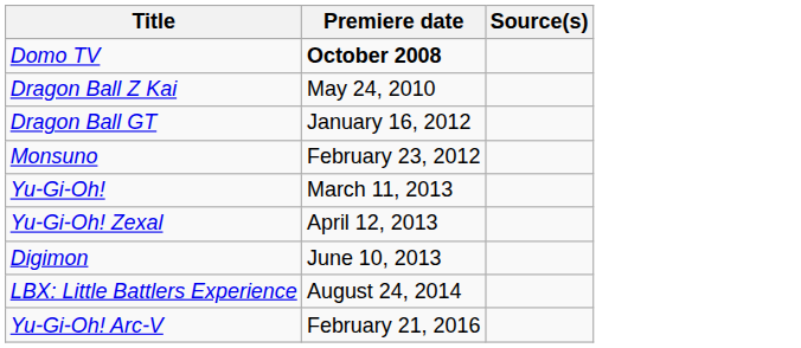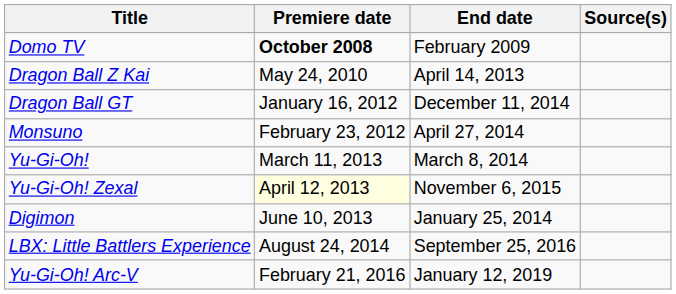 <table class="wikitable sortable">
 <tr>
 <th>Title</th>
 <th>Premiere date</th>
+<th>End date</th>
 <th>Source(s)</th>
 </tr>
 <tr>
 <td><em><a href='#'>Domo TV</a></em></td>
 <td><strong>October 2008</strong></td>
+<td>February 2009</td>
 <td></td>
 </tr>
 <tr>
 <td><em><a href='#'>Dragon Ball Z Kai</a></em></td>
 <td>May 24, 2010</td>
+<td>April 14, 2013</td>
 <td></td>
 </tr>
 <tr>
 <td><em><a href='#'>Dragon Ball GT</a></em></td>
 <td>January 16, 2012</td>
+<td>December 11, 2014</td>
 <td></td>
 </tr>
 <tr>
 <td><em><a href='#'>Monsuno</a></em></td>
 <td>February 23, 2012</td>
+<td>April 27, 2014</td>
 <td></td>
 </tr>
 <tr>
 <td><em><a href='#'>Yu-Gi-Oh!</a></em></td>
 <td>March 11, 2013</td>
+<td>March 8, 2014</td>
 <td></td>
 </tr>
 <tr>
 <td><em><a href='#'>Yu-Gi-Oh! Zexal</a></em></td>
-<td>April 12, 2013</td>
+<td style="background: lightyellow;">April 12, 2013</td>
+<td>November 6, 2015</td>
 <td></td>
 </tr>
 <tr>
 <td><em><a href='#'>Digimon</a></em></td>
 <td>June 10, 2013</td>
+<td>January 25, 2014</td>
 <td></td>
 </tr>
 <tr>
 <td><em><a href='#'>LBX: Little Battlers Experience</a></em></td>
 <td>August 24, 2014</td>
+<td>September 25, 2016</td>
 <td></td>
 </tr>
 <tr>
 <td><em><a href='#'>Yu-Gi-Oh! Arc-V</a></em></td>
 <td>February 21, 2016</td>
+<td>January 12, 2019</td>
 <td></td>
 </tr>
 </table>
